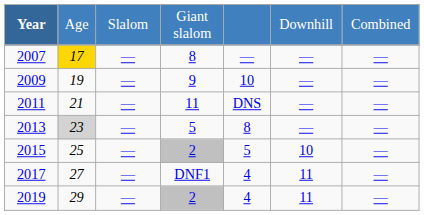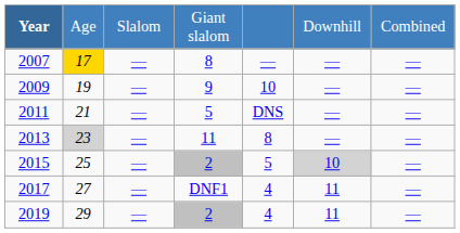 <table class="wikitable" style="font-size:95%; text-align:center; border:grey solid 1px; border-collapse:collapse;" width="35%">
 <tr style="background-color:#369; color:white;">
 <td rowspan="2" colspan="1" width="5%"> <strong>Year</strong> </td>
 </tr>
 <tr style="background-color:#4180be; color:white;">
 <td width="3%">Age</td>
 <td width="5%"> Slalom </td>
 <td width="5%">Giant<br> slalom </td>
 <td width="5%"></td>
 <td width="5%">Downhill</td>
 <td width="5%">Combined</td>
 </tr>
 <tr style="background-color:#8CB2D8; color:white;">
 </tr>
 <tr>
 <td><a href='#'>2007</a></td>
 <td style="background: gold;"><em>17</em></td>
 <td><a href='#'>—</a></td>
 <td><a href='#'>8</a></td>
 <td><a href='#'>—</a></td>
 <td><a href='#'>—</a></td>
 <td><a href='#'>—</a></td>
 </tr>
 <tr>
 <td><a href='#'>2009</a></td>
 <td><em>19</em></td>
 <td><a href='#'>—</a></td>
 <td><a href='#'>9</a></td>
 <td><a href='#'>10</a></td>
 <td><a href='#'>—</a></td>
 <td><a href='#'>—</a></td>
 </tr>
 <tr>
 <td><a href='#'>2011</a></td>
 <td><em>21</em></td>
 <td><a href='#'>—</a></td>
-<td><a href='#'>11</a></td>
+<td><a href='#'>5</a></td>
 <td><a href='#'>DNS</a></td>
 <td><a href='#'>—</a></td>
 <td><a href='#'>—</a></td>
 </tr>
 <tr>
 <td><a href='#'>2013</a></td>
 <td style="background: lightgrey;"><em>23</em></td>
 <td><a href='#'>—</a></td>
-<td><a href='#'>5</a></td>
+<td><a href='#'>11</a></td>
 <td><a href='#'>8</a></td>
 <td><a href='#'>—</a></td>
 <td><a href='#'>—</a></td>
 </tr>
 <tr>
 <td><a href='#'>2015</a></td>
 <td><em>25</em></td>
 <td><a href='#'>—</a></td>
 <td style="background:silver;"><a href='#'>2</a></td>
 <td><a href='#'>5</a></td>
-<td><a href='#'>10</a></td>
+<td style="background: lightgrey;"><a href='#'>10</a></td>
 <td><a href='#'>—</a></td>
 </tr>
 <tr>
 <td><a href='#'>2017</a></td>
 <td><em>27</em></td>
 <td><a href='#'>—</a></td>
 <td><a href='#'>DNF1</a></td>
 <td><a href='#'>4</a></td>
 <td><a href='#'>11</a></td>
 <td><a href='#'>—</a></td>
 </tr>
 <tr>
 <td><a href='#'>2019</a></td>
 <td><em>29</em></td>
 <td><a href='#'>—</a></td>
 <td style="background:silver;"><a href='#'>2</a></td>
 <td><a href='#'>4</a></td>
 <td><a href='#'>11</a></td>
 <td><a href='#'>—</a></td>
 </tr>
 </table>
